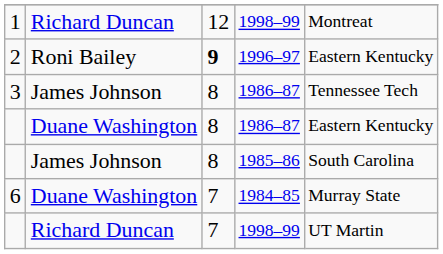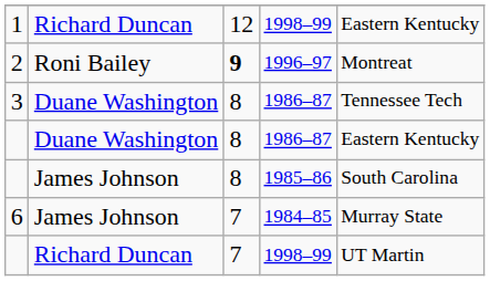 <table class="wikitable">
 <tr>
 </tr>
 <tr>
 <td>1</td>
 <td><a href='#'>Richard Duncan</a></td>
 <td>12</td>
 <td style="font-size:80%;"><a href='#'>1998–99</a></td>
-<td style="font-size:80%;">Montreat</td>
+<td style="font-size:80%;">Eastern Kentucky</td>
 </tr>
 <tr>
 <td>2</td>
 <td>Roni Bailey</td>
 <td><strong>9</strong></td>
 <td style="font-size:80%;"><a href='#'>1996–97</a></td>
-<td style="font-size:80%;">Eastern Kentucky</td>
+<td style="font-size:80%;">Montreat</td>
 </tr>
 <tr>
 <td>3</td>
-<td>James Johnson</td>
+<td><a href='#'>Duane Washington</a></td>
 <td>8</td>
 <td style="font-size:80%;"><a href='#'>1986–87</a></td>
 <td style="font-size:80%;">Tennessee Tech</td>
 </tr>
 <tr>
 <td></td>
 <td><a href='#'>Duane Washington</a></td>
 <td>8</td>
 <td style="font-size:80%;"><a href='#'>1986–87</a></td>
 <td style="font-size:80%;">Eastern Kentucky</td>
 </tr>
 <tr>
 <td></td>
 <td>James Johnson</td>
 <td>8</td>
 <td style="font-size:80%;"><a href='#'>1985–86</a></td>
 <td style="font-size:80%;">South Carolina</td>
 </tr>
 <tr>
 <td>6</td>
-<td><a href='#'>Duane Washington</a></td>
+<td>James Johnson</td>
 <td>7</td>
 <td style="font-size:80%;"><a href='#'>1984–85</a></td>
 <td style="font-size:80%;">Murray State</td>
 </tr>
 <tr>
 <td></td>
 <td><a href='#'>Richard Duncan</a></td>
 <td>7</td>
 <td style="font-size:80%;"><a href='#'>1998–99</a></td>
 <td style="font-size:80%;">UT Martin</td>
 </tr>
 </table>
